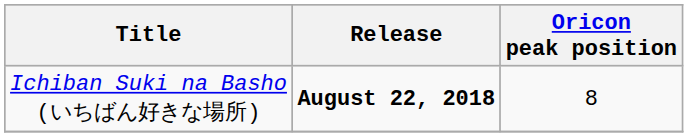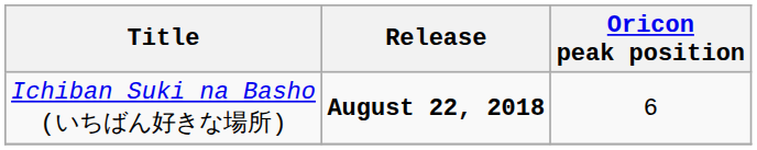 <table class="wikitable" style="text-align:center;">
 <tr>
 <th>Title</th>
 <th>Release</th>
 <th><a href='#'>Oricon</a> <br> peak position</th>
 </tr>
 <tr>
 <td><em><a href='#'>Ichiban Suki na Basho</a></em> <br> (いちばん好きな場所)</td>
 <td><strong>August 22, 2018</strong></td>
-<td>8</td>
+<td>6</td>
 </tr>
 <tr>
 </tr>
 </table>
